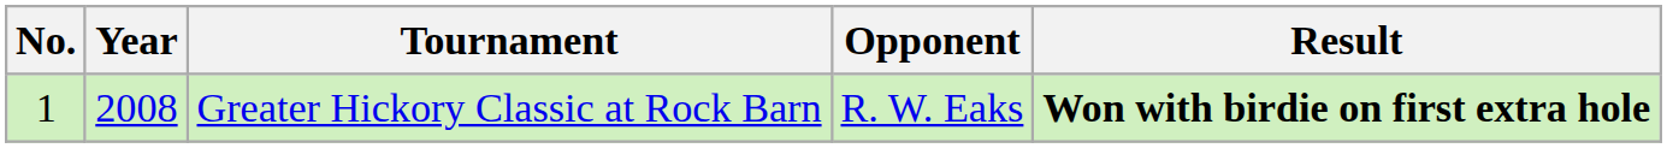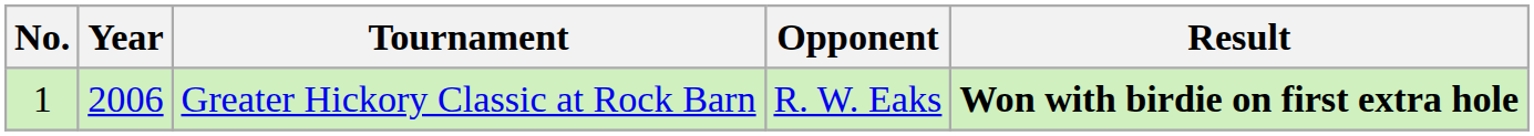 <table class="wikitable" style="font-size:95%;">
 <tr>
 <th>No.</th>
 <th>Year</th>
 <th>Tournament</th>
 <th>Opponent</th>
 <th>Result</th>
 </tr>
 <tr style="background:#D0F0C0;">
 <td align=center>1</td>
-<td><a href='#'>2008</a></td>
+<td><a href='#'>2006</a></td>
 <td><a href='#'>Greater Hickory Classic at Rock Barn</a></td>
 <td> <a href='#'>R. W. Eaks</a></td>
 <td><strong>Won with birdie on first extra hole</strong></td>
 </tr>
 </table>
